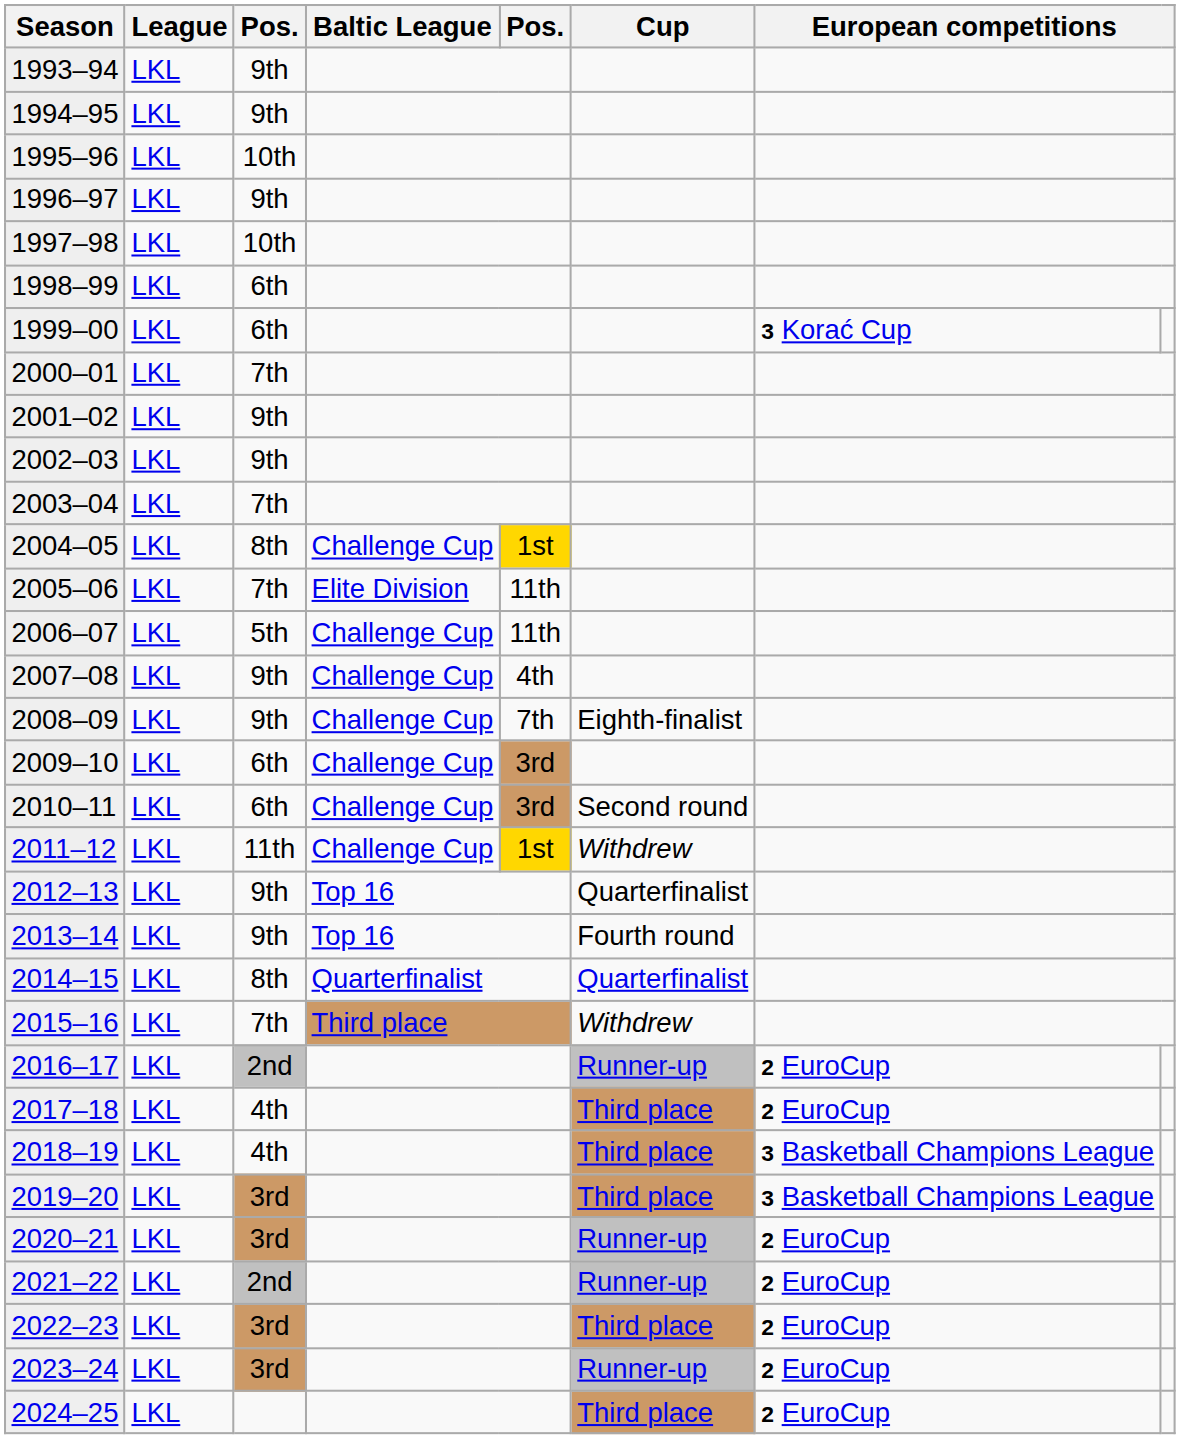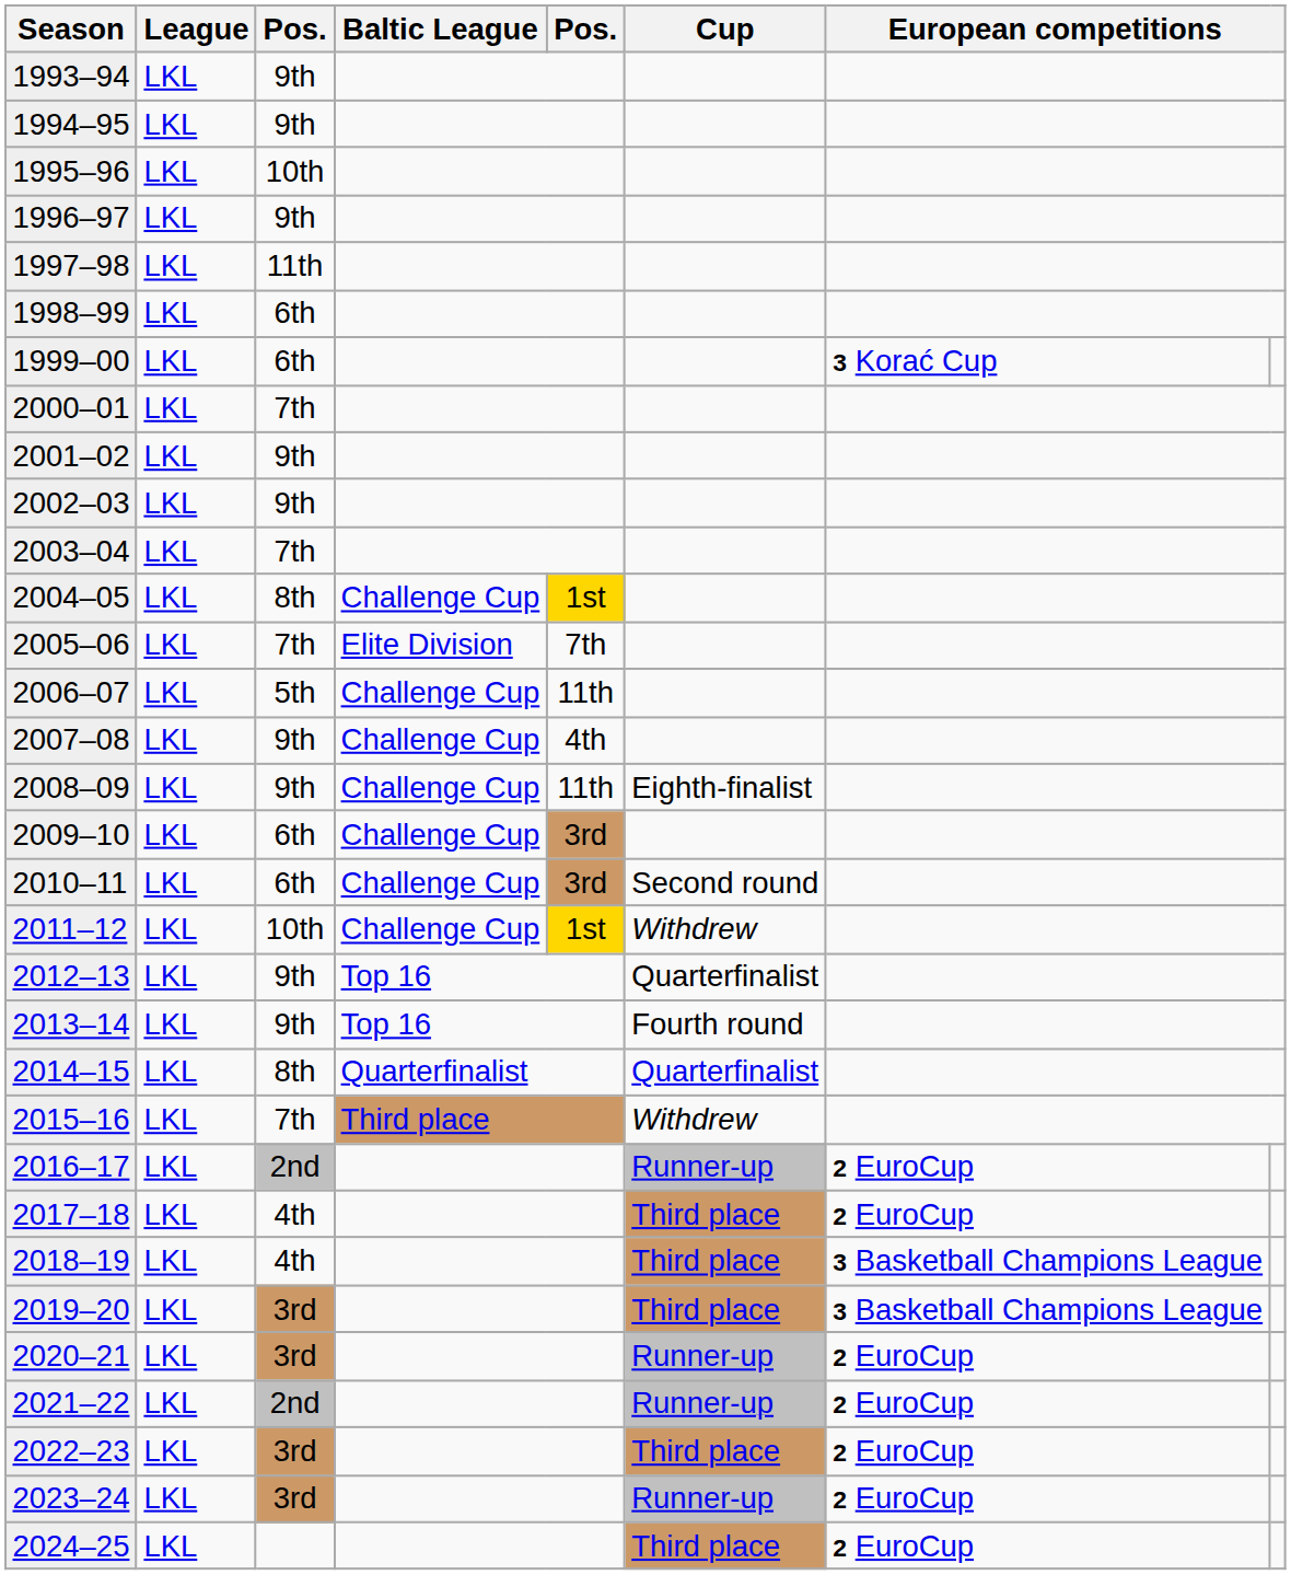 <table class="wikitable" style="font-size:85%">
 <tr>
 <th>Season</th>
 <th>League</th>
 <th>Pos.</th>
 <th>Baltic League</th>
 <th>Pos.</th>
 <th>Cup</th>
 <th colspan=2>European competitions</th>
 </tr>
 <tr>
 <td style="background:#efefef;">1993–94</td>
 <td><a href='#'>LKL</a></td>
 <td align="center">9th</td>
 <td colspan=2></td>
 <td></td>
 <td colspan=2></td>
 </tr>
 <tr>
 <td style="background:#efefef;">1994–95</td>
 <td><a href='#'>LKL</a></td>
 <td align="center">9th</td>
 <td colspan=2></td>
 <td></td>
 <td colspan=2></td>
 </tr>
 <tr>
 <td style="background:#efefef;">1995–96</td>
 <td><a href='#'>LKL</a></td>
 <td align="center">10th</td>
 <td colspan=2></td>
 <td></td>
 <td colspan=2></td>
 </tr>
 <tr>
 <td style="background:#efefef;">1996–97</td>
 <td><a href='#'>LKL</a></td>
 <td align="center">9th</td>
 <td colspan=2></td>
 <td></td>
 <td colspan=2></td>
 </tr>
 <tr>
 <td style="background:#efefef;">1997–98</td>
 <td><a href='#'>LKL</a></td>
-<td align="center">10th</td>
+<td align="center">11th</td>
 <td colspan=2></td>
 <td></td>
 <td colspan=2></td>
 </tr>
 <tr>
 <td style="background:#efefef;">1998–99</td>
 <td><a href='#'>LKL</a></td>
 <td align="center">6th</td>
 <td colspan=2></td>
 <td></td>
 <td colspan=2></td>
 </tr>
 <tr>
 <td style="background:#efefef;">1999–00</td>
 <td><a href='#'>LKL</a></td>
 <td align="center">6th</td>
 <td colspan=2></td>
 <td></td>
 <td><small><strong>3</strong></small> <a href='#'>Korać Cup</a></td>
 <td align=center></td>
 </tr>
 <tr>
 <td style="background:#efefef;">2000–01</td>
 <td><a href='#'>LKL</a></td>
 <td align="center">7th</td>
 <td colspan=2></td>
 <td></td>
 <td colspan=2></td>
 </tr>
 <tr>
 <td style="background:#efefef;">2001–02</td>
 <td><a href='#'>LKL</a></td>
 <td align="center">9th</td>
 <td colspan=2></td>
 <td></td>
 <td colspan=2></td>
 </tr>
 <tr>
 <td style="background:#efefef;">2002–03</td>
 <td><a href='#'>LKL</a></td>
 <td align="center">9th</td>
 <td colspan=2></td>
 <td></td>
 <td colspan=2></td>
 </tr>
 <tr>
 <td style="background:#efefef;">2003–04</td>
 <td><a href='#'>LKL</a></td>
 <td align="center">7th</td>
 <td colspan=2></td>
 <td></td>
 <td colspan=2></td>
 </tr>
 <tr>
 <td style="background:#efefef;">2004–05</td>
 <td><a href='#'>LKL</a></td>
 <td align="center">8th</td>
 <td><a href='#'>Challenge Cup</a></td>
 <td align="center" style="background:gold">1st</td>
 <td></td>
 <td colspan=2></td>
 </tr>
 <tr>
 <td style="background:#efefef;">2005–06</td>
 <td><a href='#'>LKL</a></td>
 <td align="center">7th</td>
 <td><a href='#'>Elite Division</a></td>
-<td align="center">11th</td>
+<td align="center">7th</td>
 <td></td>
 <td colspan=2></td>
 </tr>
 <tr>
 <td style="background:#efefef;">2006–07</td>
 <td><a href='#'>LKL</a></td>
 <td align="center">5th</td>
 <td><a href='#'>Challenge Cup</a></td>
 <td align="center">11th</td>
 <td></td>
 <td colspan=2></td>
 </tr>
 <tr>
 <td style="background:#efefef;">2007–08</td>
 <td><a href='#'>LKL</a></td>
 <td align="center">9th</td>
 <td><a href='#'>Challenge Cup</a></td>
 <td align="center">4th</td>
 <td></td>
 <td colspan=2></td>
 </tr>
 <tr>
 <td style="background:#efefef;">2008–09</td>
 <td><a href='#'>LKL</a></td>
 <td align="center">9th</td>
 <td><a href='#'>Challenge Cup</a></td>
-<td align="center">7th</td>
+<td align="center">11th</td>
 <td>Eighth-finalist</td>
 <td colspan=2></td>
 </tr>
 <tr>
 <td style="background:#efefef;">2009–10</td>
 <td><a href='#'>LKL</a></td>
 <td align="center">6th</td>
 <td><a href='#'>Challenge Cup</a></td>
 <td bgcolor=#CC9966 align="center">3rd</td>
 <td></td>
 <td colspan=2></td>
 </tr>
 <tr>
 <td style="background:#efefef;">2010–11</td>
 <td><a href='#'>LKL</a></td>
 <td align="center">6th</td>
 <td><a href='#'>Challenge Cup</a></td>
 <td bgcolor=#CC9966 align="center">3rd</td>
 <td>Second round</td>
 <td colspan=2></td>
 </tr>
 <tr>
 <td style="background:#efefef;"><a href='#'>2011–12</a></td>
 <td><a href='#'>LKL</a></td>
-<td align="center">11th</td>
+<td align="center">10th</td>
 <td><a href='#'>Challenge Cup</a></td>
 <td align="center" style="background:gold">1st</td>
 <td><em>Withdrew</em></td>
 <td colspan=2></td>
 </tr>
 <tr>
 <td style="background:#efefef;"><a href='#'>2012–13</a></td>
 <td><a href='#'>LKL</a></td>
 <td align="center">9th</td>
 <td colspan=2><a href='#'>Top 16</a></td>
 <td>Quarterfinalist</td>
 <td colspan=2></td>
 </tr>
 <tr>
 <td style="background:#efefef;"><a href='#'>2013–14</a></td>
 <td><a href='#'>LKL</a></td>
 <td align="center">9th</td>
 <td colspan=2><a href='#'>Top 16</a></td>
 <td>Fourth round</td>
 <td colspan=2></td>
 </tr>
 <tr>
 <td style="background:#efefef;"><a href='#'>2014–15</a></td>
 <td><a href='#'>LKL</a></td>
 <td align="center">8th</td>
 <td colspan=2><a href='#'>Quarterfinalist</a></td>
 <td><a href='#'>Quarterfinalist</a></td>
 <td colspan=2></td>
 </tr>
 <tr>
 <td style="background:#efefef;"><a href='#'>2015–16</a></td>
 <td><a href='#'>LKL</a></td>
 <td align="center">7th</td>
 <td style="background:#CC9966" colspan=2><a href='#'>Third place</a></td>
 <td><em>Withdrew</em></td>
 <td colspan=2></td>
 </tr>
 <tr>
 <td style="background:#efefef;"><a href='#'>2016–17</a></td>
 <td><a href='#'>LKL</a></td>
 <td bgcolor=silver align="center">2nd</td>
 <td colspan=2></td>
 <td bgcolor=silver><a href='#'>Runner-up</a></td>
 <td><small><strong>2</strong></small> <a href='#'>EuroCup</a></td>
 <td align=center></td>
 </tr>
 <tr>
 <td style="background:#efefef;"><a href='#'>2017–18</a></td>
 <td><a href='#'>LKL</a></td>
 <td align="center">4th</td>
 <td colspan=2></td>
 <td style="background:#CC9966"><a href='#'>Third place</a></td>
 <td><small><strong>2</strong></small> <a href='#'>EuroCup</a></td>
 <td align=center></td>
 </tr>
 <tr>
 <td style="background:#efefef;"><a href='#'>2018–19</a></td>
 <td><a href='#'>LKL</a></td>
 <td align="center">4th</td>
 <td colspan=2></td>
 <td style="background:#CC9966"><a href='#'>Third place</a></td>
 <td><small><strong>3</strong></small> <a href='#'>Basketball Champions League</a></td>
 <td align=center></td>
 </tr>
 <tr>
 <td style="background:#efefef;"><a href='#'>2019–20</a></td>
 <td><a href='#'>LKL</a></td>
 <td bgcolor=#CC9966 align="center">3rd</td>
 <td colspan=2></td>
 <td style="background:#CC9966"><a href='#'>Third place</a></td>
 <td><small><strong>3</strong></small> <a href='#'>Basketball Champions League</a></td>
 <td align=center></td>
 </tr>
 <tr>
 <td style="background:#efefef;"><a href='#'>2020–21</a></td>
 <td><a href='#'>LKL</a></td>
 <td bgcolor=#CC9966 align="center">3rd</td>
 <td colspan=2></td>
 <td bgcolor=silver><a href='#'>Runner-up</a></td>
 <td><small><strong>2</strong></small> <a href='#'>EuroCup</a></td>
 <td align=center></td>
 </tr>
 <tr>
 <td style="background:#efefef;"><a href='#'>2021–22</a></td>
 <td><a href='#'>LKL</a></td>
 <td bgcolor=silver align="center">2nd</td>
 <td colspan=2></td>
 <td bgcolor=silver><a href='#'>Runner-up</a></td>
 <td><small><strong>2</strong></small> <a href='#'>EuroCup</a></td>
 <td align=center></td>
 </tr>
 <tr>
 <td style="background:#efefef;"><a href='#'>2022–23</a></td>
 <td><a href='#'>LKL</a></td>
 <td bgcolor=#CC9966 align="center">3rd</td>
 <td colspan=2></td>
 <td bgcolor=#CC9966><a href='#'>Third place</a></td>
 <td><small><strong>2</strong></small> <a href='#'>EuroCup</a></td>
 <td align=center></td>
 </tr>
 <tr>
 <td style="background:#efefef;"><a href='#'>2023–24</a></td>
 <td><a href='#'>LKL</a></td>
 <td bgcolor=#CC9966 align="center">3rd</td>
 <td colspan=2></td>
 <td bgcolor=silver><a href='#'>Runner-up</a></td>
 <td><small><strong>2</strong></small> <a href='#'>EuroCup</a></td>
 <td align=center></td>
 </tr>
 <tr>
 <td style="background:#efefef;"><a href='#'>2024–25</a></td>
 <td><a href='#'>LKL</a></td>
 <td align="center"></td>
 <td colspan=2></td>
 <td bgcolor=#CC9966><a href='#'>Third place</a></td>
 <td><small><strong>2</strong></small> <a href='#'>EuroCup</a></td>
 <td align=center></td>
 </tr>
 </table>
